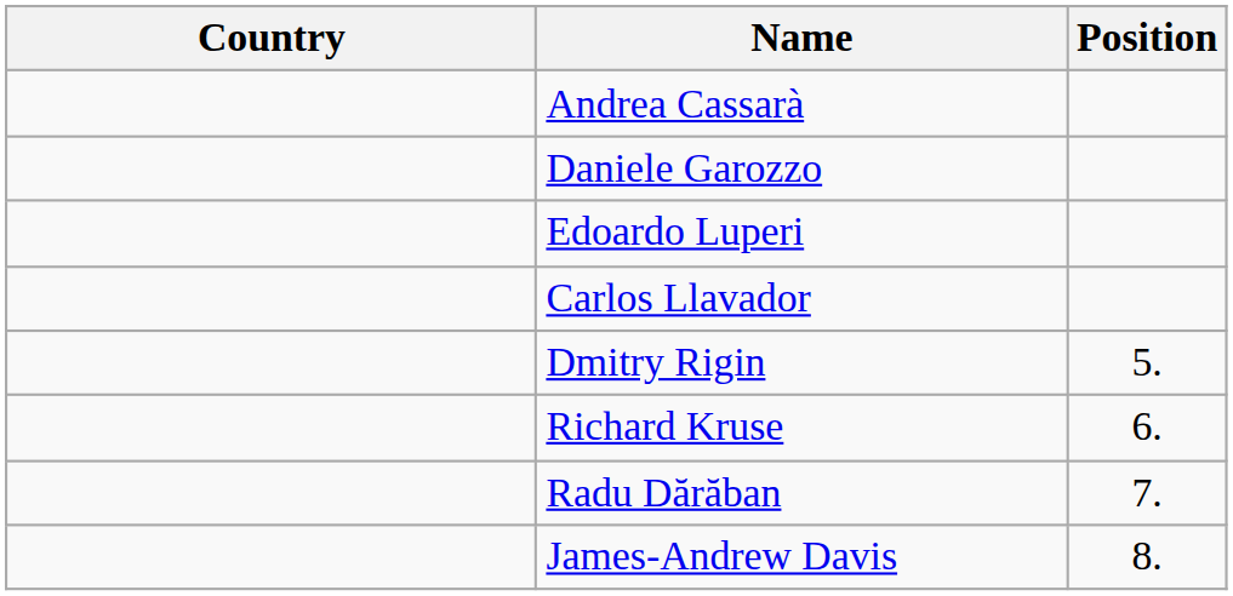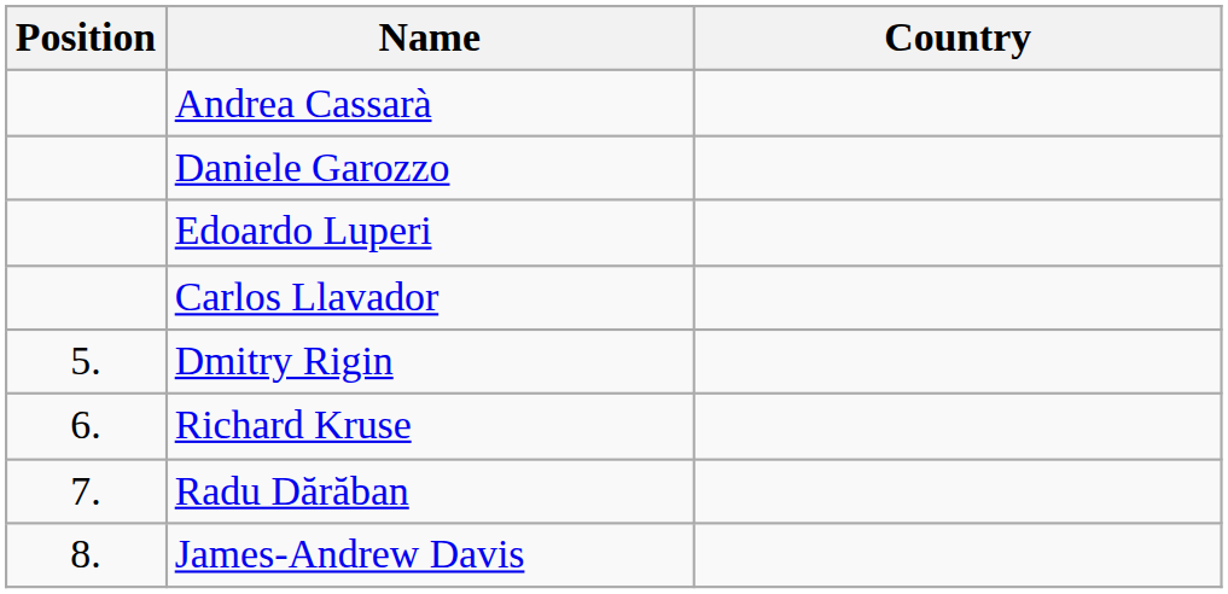 <table class="wikitable">
 <tr>
+<th width="20">Position</th>
+<th width="200">Name</th>
 <th width="200">Country</th>
-<th width="200">Name</th>
-<th width="20">Position</th>
 </tr>
 <tr>
+<td align="center"></td>
+<td><a href='#'>Andrea Cassarà</a></td>
 <td></td>
-<td><a href='#'>Andrea Cassarà</a></td>
-<td align="center"></td>
 </tr>
 <tr>
+<td align="center"></td>
+<td><a href='#'>Daniele Garozzo</a></td>
 <td></td>
-<td><a href='#'>Daniele Garozzo</a></td>
-<td align="center"></td>
 </tr>
 <tr>
+<td align="center"></td>
+<td><a href='#'>Edoardo Luperi</a></td>
 <td></td>
-<td><a href='#'>Edoardo Luperi</a></td>
-<td align="center"></td>
 </tr>
 <tr>
+<td align="center"></td>
+<td><a href='#'>Carlos Llavador</a></td>
 <td></td>
-<td><a href='#'>Carlos Llavador</a></td>
-<td align="center"></td>
 </tr>
 <tr>
+<td align="center">5.</td>
+<td><a href='#'>Dmitry Rigin</a></td>
 <td></td>
-<td><a href='#'>Dmitry Rigin</a></td>
-<td align="center">5.</td>
 </tr>
 <tr>
+<td align="center">6.</td>
+<td><a href='#'>Richard Kruse</a></td>
 <td></td>
-<td><a href='#'>Richard Kruse</a></td>
-<td align="center">6.</td>
 </tr>
 <tr>
+<td align="center">7.</td>
+<td><a href='#'>Radu Dărăban</a></td>
 <td></td>
-<td><a href='#'>Radu Dărăban</a></td>
-<td align="center">7.</td>
 </tr>
 <tr>
+<td align="center">8.</td>
+<td><a href='#'>James-Andrew Davis</a></td>
 <td></td>
-<td><a href='#'>James-Andrew Davis</a></td>
-<td align="center">8.</td>
 </tr>
 </table>
